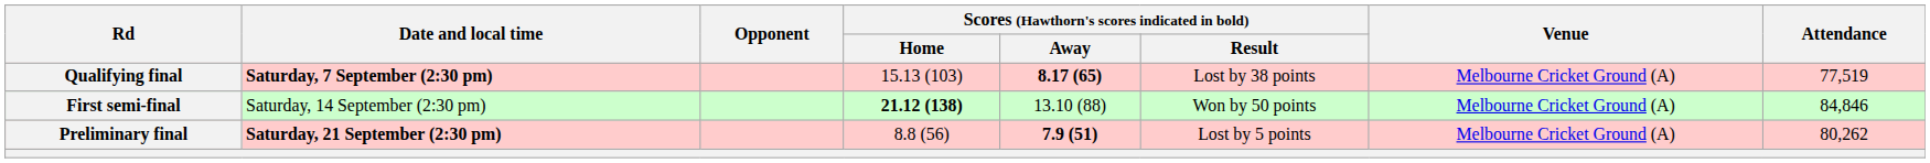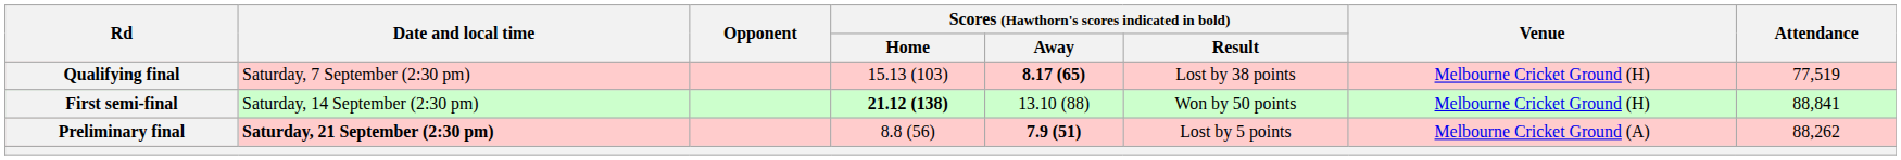 <table class="wikitable" style="font-size:90%; text-align:center; width: 100%; margin-left: auto; margin-right: auto">
 <tr>
 <th rowspan="2">Rd</th>
 <th rowspan="2">Date and local time</th>
 <th rowspan="2">Opponent</th>
 <th colspan="3">Scores <small>(Hawthorn's scores indicated in bold)</small></th>
 <th rowspan="2">Venue</th>
 <th rowspan="2">Attendance</th>
 </tr>
 <tr>
 <th>Home</th>
 <th>Away</th>
 <th>Result</th>
 </tr>
 <tr style="background:#fcc;">
 <th>Qualifying final</th>
-<td align=left><strong>Saturday, 7 September (2:30 pm)</strong></td>
+<td align=left>Saturday, 7 September (2:30 pm)</td>
 <td align=left></td>
 <td>15.13 (103)</td>
 <td><strong>8.17 (65)</strong></td>
 <td>Lost by 38 points</td>
-<td><a href='#'>Melbourne Cricket Ground</a> (A)</td>
+<td><a href='#'>Melbourne Cricket Ground</a> (H)</td>
 <td>77,519</td>
 </tr>
 <tr style="background:#cfc">
 <th>First semi-final</th>
 <td align=left>Saturday, 14 September (2:30 pm)</td>
 <td align=left></td>
 <td><strong>21.12 (138)</strong></td>
 <td>13.10 (88)</td>
 <td>Won by 50 points</td>
-<td><a href='#'>Melbourne Cricket Ground</a> (A)</td>
-<td>84,846</td>
+<td><a href='#'>Melbourne Cricket Ground</a> (H)</td>
+<td>88,841</td>
 </tr>
 <tr style="background:#fcc;">
 <th>Preliminary final</th>
 <td align=left><strong>Saturday, 21 September (2:30 pm)</strong></td>
 <td align=left></td>
 <td>8.8 (56)</td>
 <td><strong>7.9 (51)</strong></td>
 <td>Lost by 5 points</td>
 <td><a href='#'>Melbourne Cricket Ground</a> (A)</td>
-<td>80,262</td>
+<td>88,262</td>
 </tr>
 <tr>
 <th colspan="8"></th>
 </tr>
 </table>
